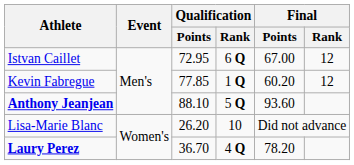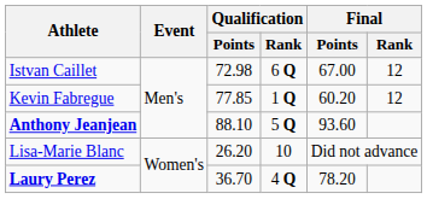 <table class=wikitable style="font-size:90%">
 <tr>
 <th rowspan="2">Athlete</th>
 <th rowspan="2">Event</th>
 <th colspan="2">Qualification</th>
 <th colspan="2">Final</th>
 </tr>
 <tr style="font-size:95%">
 <th>Points</th>
 <th>Rank</th>
 <th>Points</th>
 <th>Rank</th>
 </tr>
 <tr align=center>
 <td align=left><a href='#'>Istvan Caillet</a></td>
 <td align=left rowspan=3>Men's</td>
-<td>72.95</td>
+<td>72.98</td>
 <td>6 <strong>Q</strong></td>
 <td>67.00</td>
 <td>12</td>
 </tr>
 <tr align=center>
 <td align=left><a href='#'>Kevin Fabregue</a></td>
 <td>77.85</td>
 <td>1 <strong>Q</strong></td>
 <td>60.20</td>
 <td>12</td>
 </tr>
 <tr align=center>
 <td align=left><strong><a href='#'>Anthony Jeanjean</a></strong></td>
 <td>88.10</td>
 <td>5 <strong>Q</strong></td>
 <td>93.60</td>
 <td></td>
 </tr>
 <tr align=center>
 <td align=left><a href='#'>Lisa-Marie Blanc</a></td>
 <td align=left rowspan=2>Women's</td>
 <td>26.20</td>
 <td>10</td>
 <td colspan=2>Did not advance</td>
 </tr>
 <tr align=center>
 <td align=left><strong><a href='#'>Laury Perez</a></strong></td>
 <td>36.70</td>
 <td>4 <strong>Q</strong></td>
 <td>78.20</td>
 <td></td>
 </tr>
 </table>
